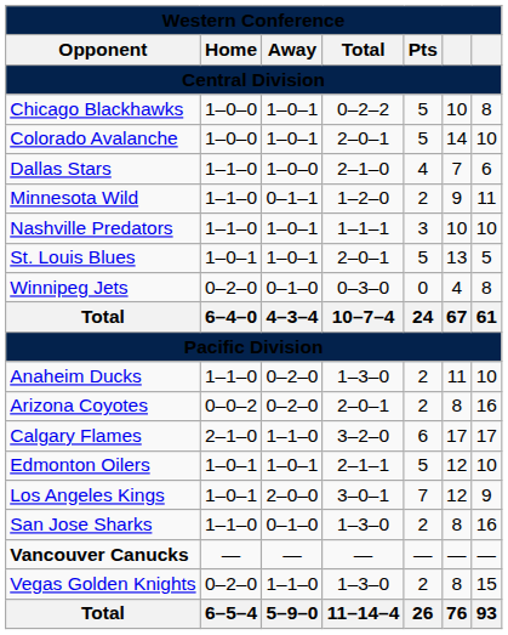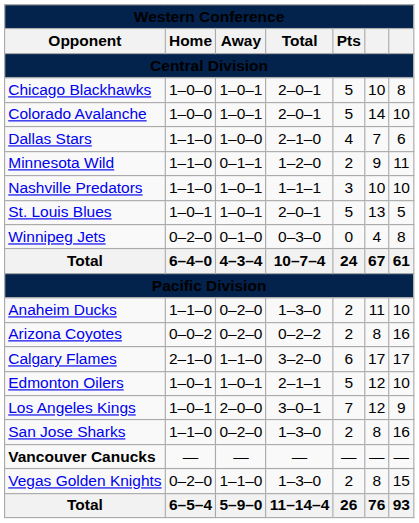 <table class="wikitable" style="font-size:85%; text-align:center;">
 <tr>
 <td colspan="7" style="text-align:center; background:#03224C;"><span><strong>Western Conference</strong></span></td>
 </tr>
 <tr>
 <th>Opponent</th>
 <th>Home</th>
 <th>Away</th>
 <th>Total</th>
 <th>Pts</th>
 <th></th>
 <th></th>
 </tr>
 <tr>
 <td colspan="7" style="text-align:center; background:#03224C;"><span><strong>Central Division</strong></span></td>
 </tr>
 <tr>
 <td style="text-align:left;"><a href='#'>Chicago Blackhawks</a></td>
 <td>1–0–0</td>
 <td>1–0–1</td>
-<td>0–2–2</td>
+<td>2–0–1</td>
 <td>5</td>
 <td>10</td>
 <td>8</td>
 </tr>
 <tr>
 <td style="text-align:left;"><a href='#'>Colorado Avalanche</a></td>
 <td>1–0–0</td>
 <td>1–0–1</td>
 <td>2–0–1</td>
 <td>5</td>
 <td>14</td>
 <td>10</td>
 </tr>
 <tr>
 <td style="text-align:left;"><a href='#'>Dallas Stars</a></td>
 <td>1–1–0</td>
 <td>1–0–0</td>
 <td>2–1–0</td>
 <td>4</td>
 <td>7</td>
 <td>6</td>
 </tr>
 <tr>
 <td style="text-align:left;"><a href='#'>Minnesota Wild</a></td>
 <td>1–1–0</td>
 <td>0–1–1</td>
 <td>1–2–0</td>
 <td>2</td>
 <td>9</td>
 <td>11</td>
 </tr>
 <tr>
 <td style="text-align:left;"><a href='#'>Nashville Predators</a></td>
 <td>1–1–0</td>
 <td>1–0–1</td>
 <td>1–1–1</td>
 <td>3</td>
 <td>10</td>
 <td>10</td>
 </tr>
 <tr>
 <td style="text-align:left;"><a href='#'>St. Louis Blues</a></td>
 <td>1–0–1</td>
 <td>1–0–1</td>
 <td>2–0–1</td>
 <td>5</td>
 <td>13</td>
 <td>5</td>
 </tr>
 <tr>
 <td style="text-align:left;"><a href='#'>Winnipeg Jets</a></td>
 <td>0–2–0</td>
 <td>0–1–0</td>
 <td>0–3–0</td>
 <td>0</td>
 <td>4</td>
 <td>8</td>
 </tr>
 <tr>
 <th>Total</th>
 <th>6–4–0</th>
 <th>4–3–4</th>
 <th>10–7–4</th>
 <th>24</th>
 <th>67</th>
 <th>61</th>
 </tr>
 <tr>
 <td colspan="7" style="text-align:center; background:#03224C;"><span><strong>Pacific Division</strong></span></td>
 </tr>
 <tr>
 <td style="text-align:left;"><a href='#'>Anaheim Ducks</a></td>
 <td>1–1–0</td>
 <td>0–2–0</td>
 <td>1–3–0</td>
 <td>2</td>
 <td>11</td>
 <td>10</td>
 </tr>
 <tr>
 <td style="text-align:left;"><a href='#'>Arizona Coyotes</a></td>
 <td>0–0–2</td>
 <td>0–2–0</td>
-<td>2–0–1</td>
+<td>0–2–2</td>
 <td>2</td>
 <td>8</td>
 <td>16</td>
 </tr>
 <tr>
 <td style="text-align:left;"><a href='#'>Calgary Flames</a></td>
 <td>2–1–0</td>
 <td>1–1–0</td>
 <td>3–2–0</td>
 <td>6</td>
 <td>17</td>
 <td>17</td>
 </tr>
 <tr>
 <td style="text-align:left;"><a href='#'>Edmonton Oilers</a></td>
 <td>1–0–1</td>
 <td>1–0–1</td>
 <td>2–1–1</td>
 <td>5</td>
 <td>12</td>
 <td>10</td>
 </tr>
 <tr>
 <td style="text-align:left;"><a href='#'>Los Angeles Kings</a></td>
 <td>1–0–1</td>
 <td>2–0–0</td>
 <td>3–0–1</td>
 <td>7</td>
 <td>12</td>
 <td>9</td>
 </tr>
 <tr>
 <td style="text-align:left;"><a href='#'>San Jose Sharks</a></td>
 <td>1–1–0</td>
-<td>0–1–0</td>
+<td>0–2–0</td>
 <td>1–3–0</td>
 <td>2</td>
 <td>8</td>
 <td>16</td>
 </tr>
 <tr>
 <td style="text-align:left;"><strong>Vancouver Canucks</strong></td>
 <td>—</td>
 <td>—</td>
 <td>—</td>
 <td>—</td>
 <td>—</td>
 <td>—</td>
 </tr>
 <tr>
 <td style="text-align:left;"><a href='#'>Vegas Golden Knights</a></td>
 <td>0–2–0</td>
 <td>1–1–0</td>
 <td>1–3–0</td>
 <td>2</td>
 <td>8</td>
 <td>15</td>
 </tr>
 <tr>
 <th>Total</th>
 <th>6–5–4</th>
 <th>5–9–0</th>
 <th>11–14–4</th>
 <th>26</th>
 <th>76</th>
 <th>93</th>
 </tr>
 </table>
